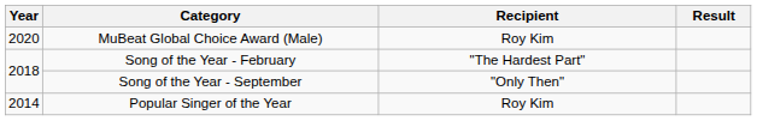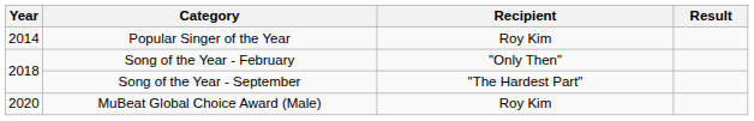 <table class="wikitable" style="text-align:center">
 <tr>
 <th width="5%">Year</th>
 <th width="45%">Category</th>
 <th width="40%">Recipient</th>
 <th width="10%">Result</th>
 </tr>
 <tr>
+<td>2014</td>
+<td>Popular Singer of the Year</td>
+<td>Roy Kim </td>
+<td></td>
+</tr>
+<tr>
+<td rowspan="2">2018</td>
+<td>Song of the Year - February</td>
+<td>"Only Then"</td>
+<td></td>
+</tr>
+<tr>
+<td>Song of the Year - September</td>
+<td>"The Hardest Part"</td>
+<td></td>
+</tr>
+<tr>
 <td>2020</td>
 <td>MuBeat Global Choice Award (Male)</td>
 <td>Roy Kim</td>
 <td></td>
 </tr>
-<tr>
-<td rowspan="2">2018</td>
-<td>Song of the Year - February</td>
-<td>"The Hardest Part"</td>
-<td></td>
-</tr>
-<tr>
-<td>Song of the Year - September</td>
-<td>"Only Then"</td>
-<td></td>
-</tr>
-<tr>
-<td>2014</td>
-<td>Popular Singer of the Year</td>
-<td>Roy Kim </td>
-<td></td>
-</tr>
 </table>
